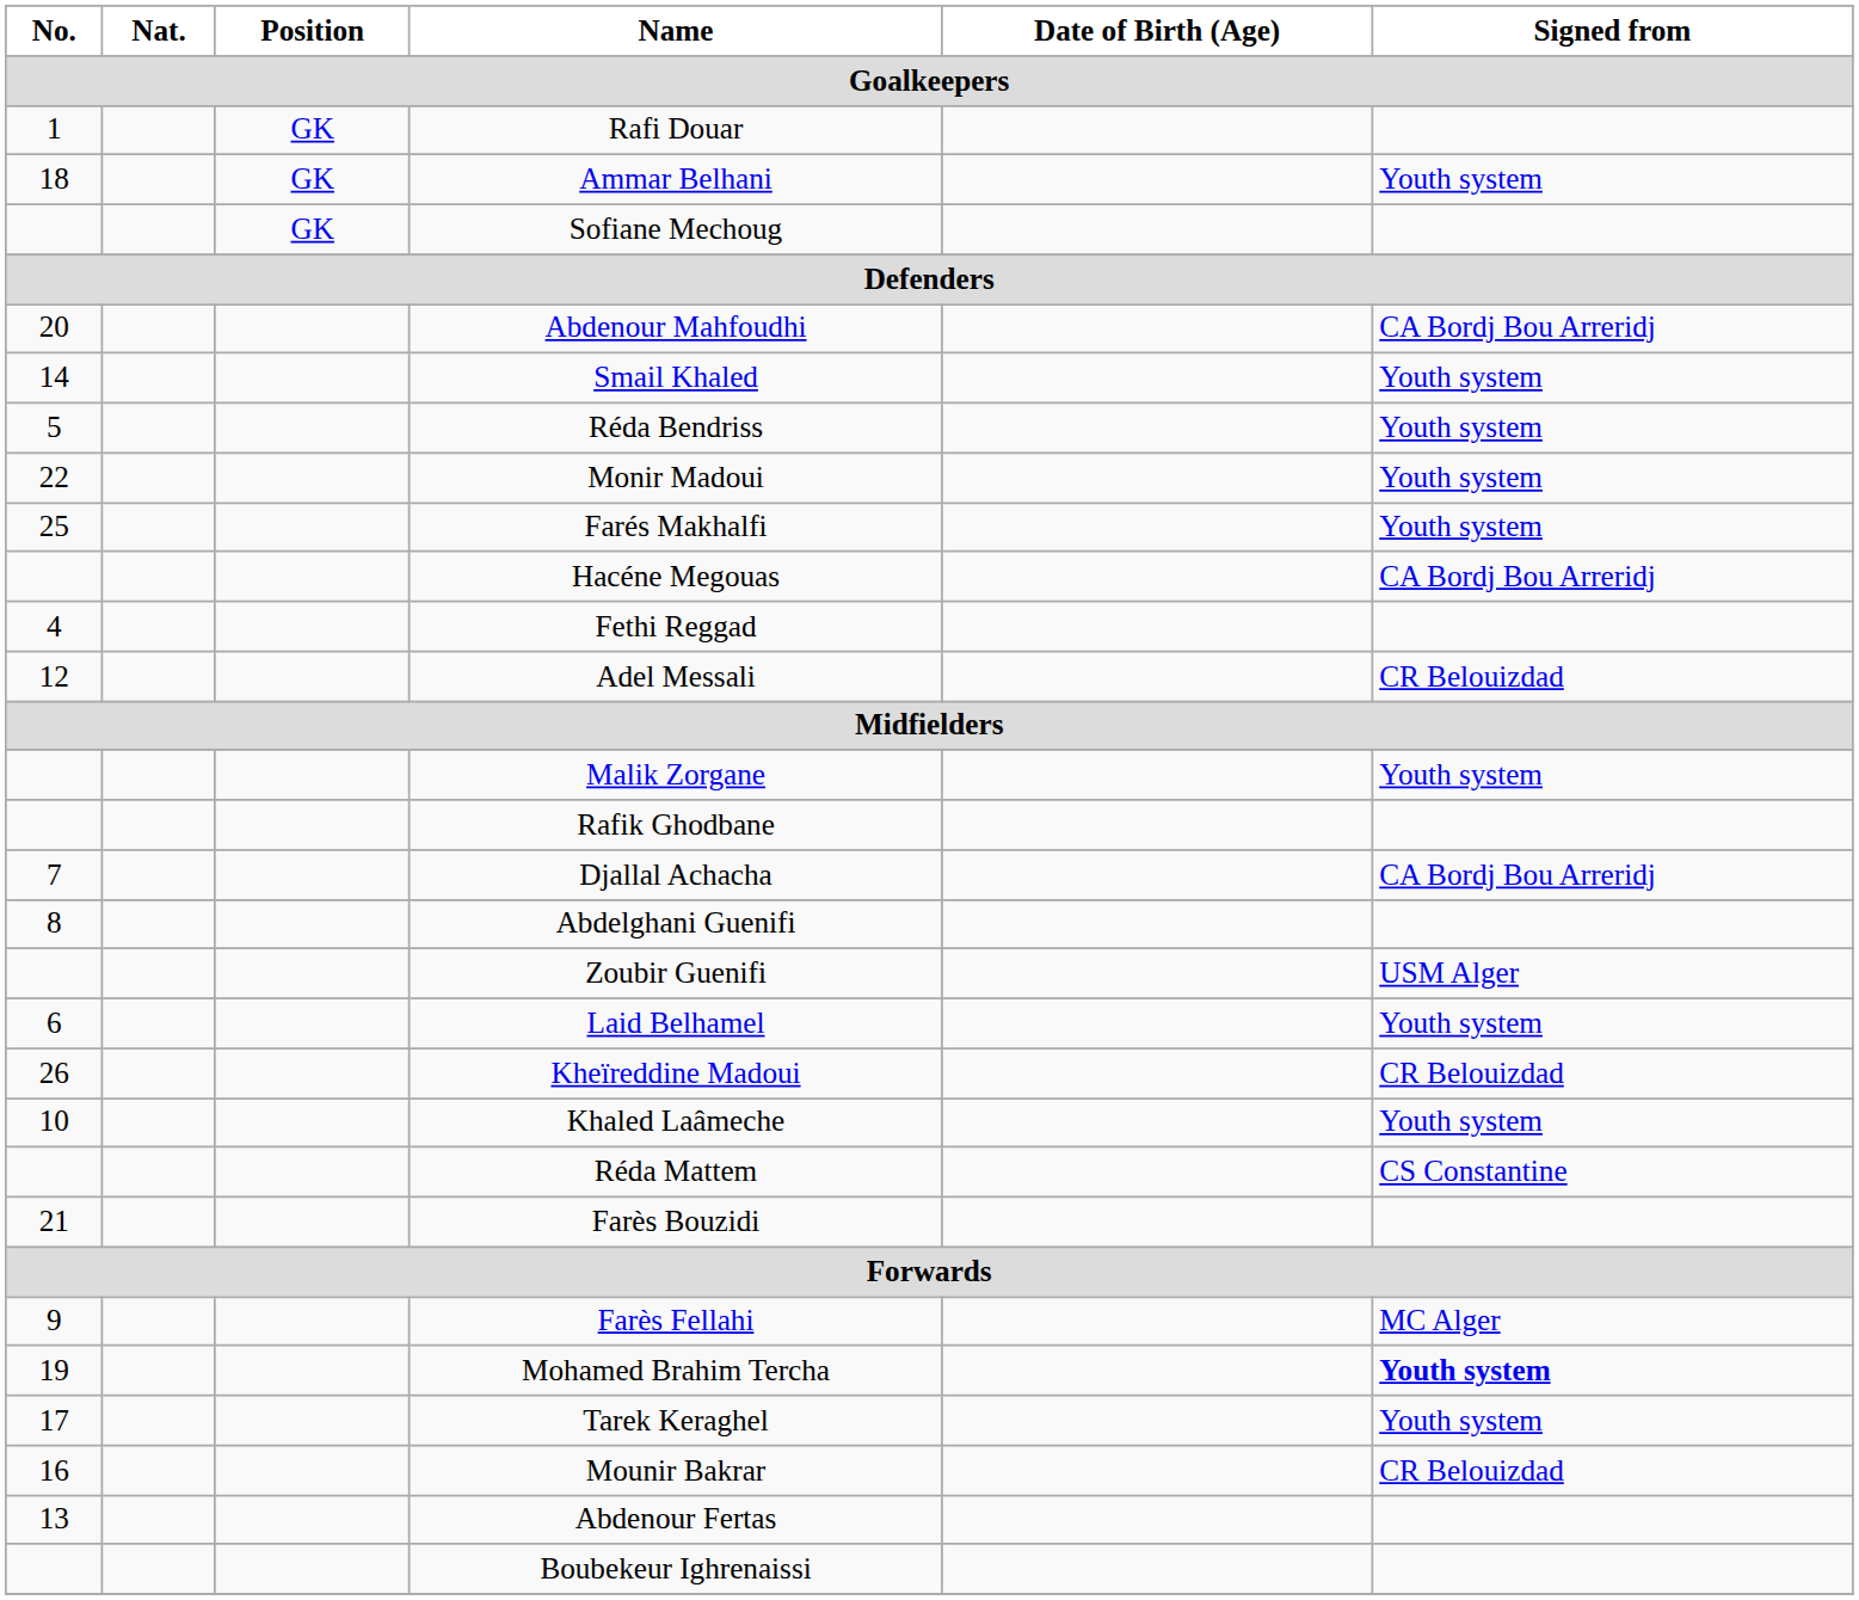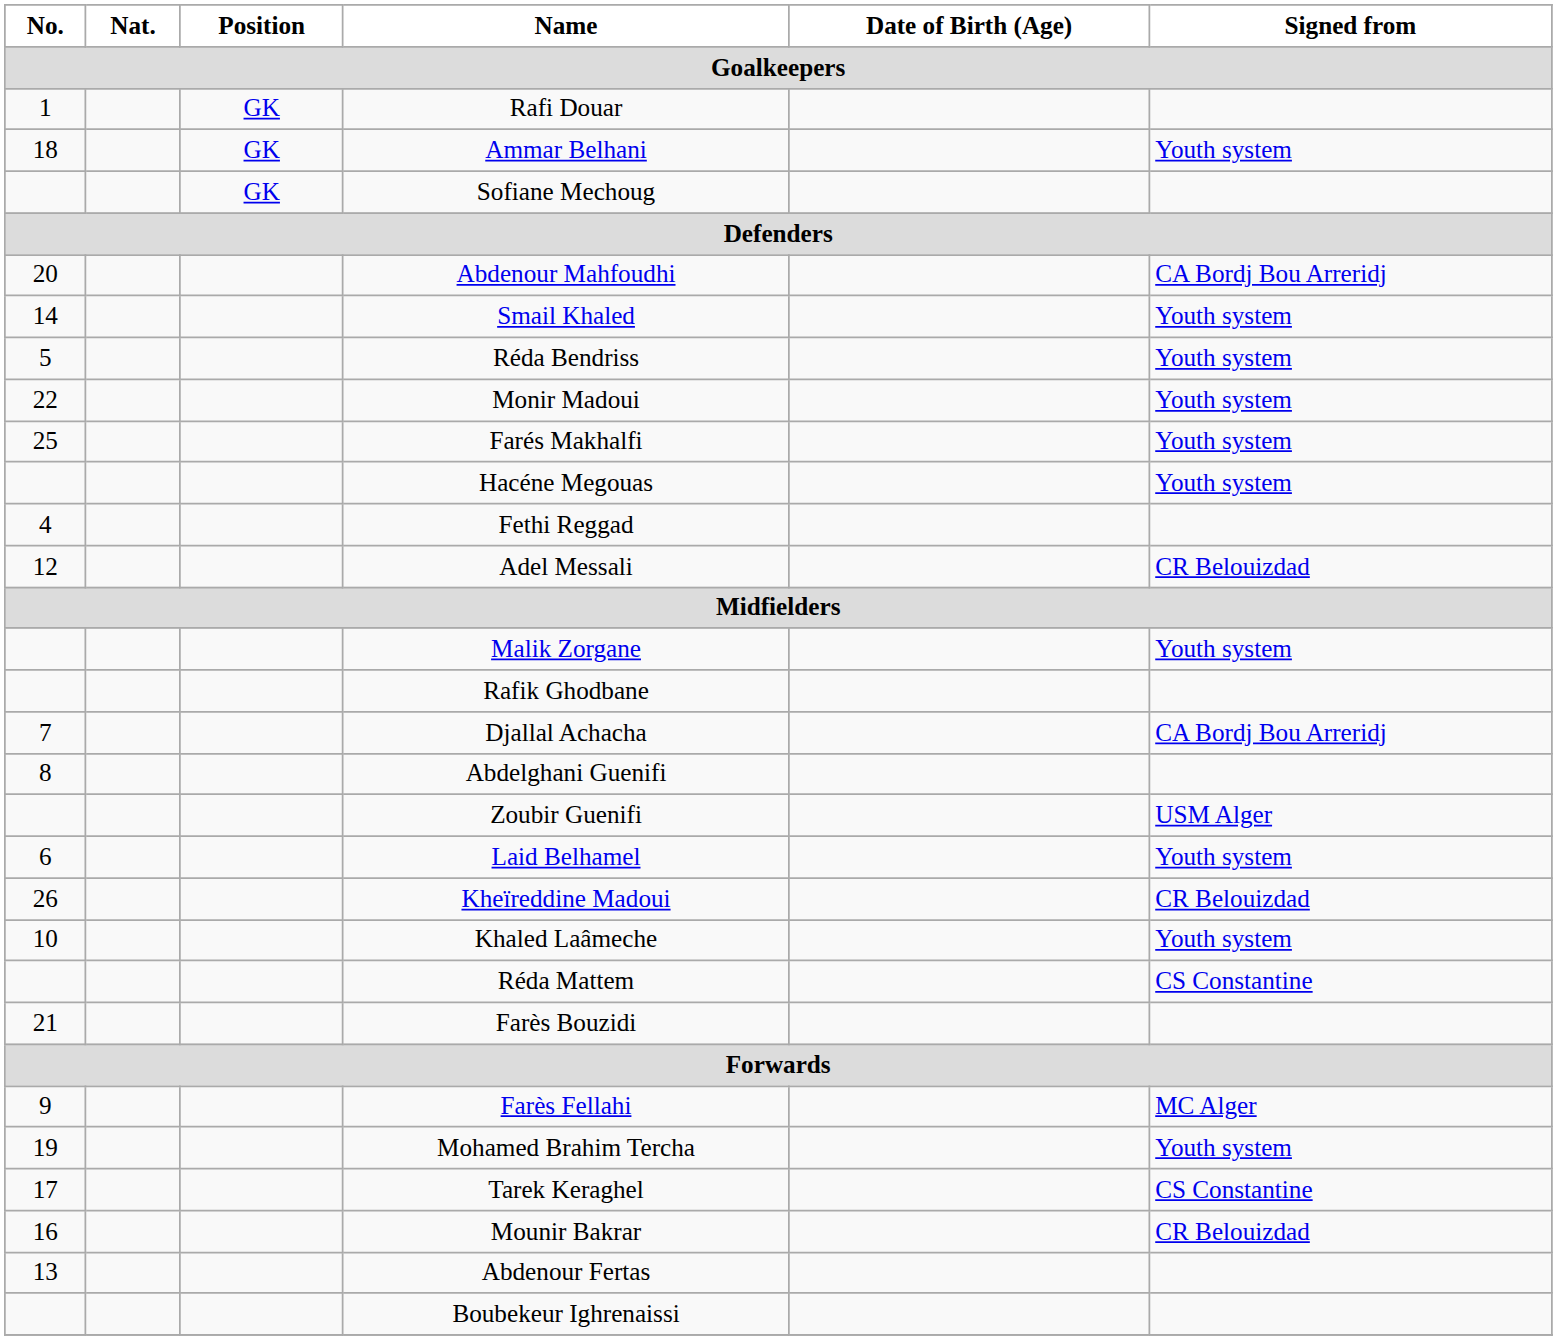 <table class="wikitable" style="text-align:center; font-size:90%; width:70%">
 <tr>
 <th style="background:white; color:black; text-align:center;">No.</th>
 <th style="background:white; color:black; text-align:center;">Nat.</th>
 <th style="background:white; color:black; text-align:center;">Position</th>
 <th style="background:white; color:black; text-align:center;">Name</th>
 <th style="background:white; color:black; text-align:center;">Date of Birth (Age)</th>
 <th style="background:white; color:black; text-align:center;">Signed from</th>
 </tr>
 <tr>
 <th colspan=10 style="background:#DCDCDC; text-align:center;">Goalkeepers</th>
 </tr>
 <tr>
 <td>1</td>
 <td></td>
 <td><a href='#'>GK</a></td>
 <td>Rafi Douar</td>
 <td></td>
 <td style="text-align:left"></td>
 </tr>
 <tr>
 <td>18</td>
 <td></td>
 <td><a href='#'>GK</a></td>
 <td><a href='#'>Ammar Belhani</a></td>
 <td></td>
 <td style="text-align:left"> <a href='#'>Youth system</a></td>
 </tr>
 <tr>
 <td></td>
 <td></td>
 <td><a href='#'>GK</a></td>
 <td>Sofiane Mechoug</td>
 <td></td>
 <td style="text-align:left"></td>
 </tr>
 <tr>
 <th colspan=10 style="background:#DCDCDC; text-align:center;">Defenders</th>
 </tr>
 <tr>
 <td>20</td>
 <td></td>
 <td></td>
 <td><a href='#'>Abdenour Mahfoudhi</a></td>
 <td></td>
 <td style="text-align:left"> <a href='#'>CA Bordj Bou Arreridj</a></td>
 </tr>
 <tr>
 <td>14</td>
 <td></td>
 <td></td>
 <td><a href='#'>Smail Khaled</a></td>
 <td></td>
 <td style="text-align:left"> <a href='#'>Youth system</a></td>
 </tr>
 <tr>
 <td>5</td>
 <td></td>
 <td></td>
 <td>Réda Bendriss</td>
 <td></td>
 <td style="text-align:left"> <a href='#'>Youth system</a></td>
 </tr>
 <tr>
 <td>22</td>
 <td></td>
 <td></td>
 <td>Monir Madoui</td>
 <td></td>
 <td style="text-align:left"> <a href='#'>Youth system</a></td>
 </tr>
 <tr>
 <td>25</td>
 <td></td>
 <td></td>
 <td>Farés Makhalfi</td>
 <td></td>
 <td style="text-align:left"> <a href='#'>Youth system</a></td>
 </tr>
 <tr>
 <td></td>
 <td></td>
 <td></td>
 <td>Hacéne Megouas</td>
 <td></td>
-<td style="text-align:left"> <a href='#'>CA Bordj Bou Arreridj</a></td>
+<td style="text-align:left"> <a href='#'>Youth system</a></td>
 </tr>
 <tr>
 <td>4</td>
 <td></td>
 <td></td>
 <td>Fethi Reggad</td>
 <td></td>
 <td style="text-align:left"></td>
 </tr>
 <tr>
 <td>12</td>
 <td></td>
 <td></td>
 <td>Adel Messali</td>
 <td></td>
 <td style="text-align:left"> <a href='#'>CR Belouizdad</a></td>
 </tr>
 <tr>
 <th colspan=10 style="background:#DCDCDC; text-align:center;">Midfielders</th>
 </tr>
 <tr>
 <td></td>
 <td></td>
 <td></td>
 <td><a href='#'>Malik Zorgane</a></td>
 <td></td>
 <td style="text-align:left"> <a href='#'>Youth system</a></td>
 </tr>
 <tr>
 <td></td>
 <td></td>
 <td></td>
 <td>Rafik Ghodbane</td>
 <td></td>
 <td style="text-align:left"></td>
 </tr>
 <tr>
 <td>7</td>
 <td></td>
 <td></td>
 <td>Djallal Achacha</td>
 <td></td>
 <td style="text-align:left"> <a href='#'>CA Bordj Bou Arreridj</a></td>
 </tr>
 <tr>
 <td>8</td>
 <td></td>
 <td></td>
 <td>Abdelghani Guenifi</td>
 <td></td>
 <td style="text-align:left"></td>
 </tr>
 <tr>
 <td></td>
 <td></td>
 <td></td>
 <td>Zoubir Guenifi</td>
 <td></td>
 <td style="text-align:left"> <a href='#'>USM Alger</a></td>
 </tr>
 <tr>
 <td>6</td>
 <td></td>
 <td></td>
 <td><a href='#'>Laid Belhamel</a></td>
 <td></td>
 <td style="text-align:left"> <a href='#'>Youth system</a></td>
 </tr>
 <tr>
 <td>26</td>
 <td></td>
 <td></td>
 <td><a href='#'>Kheïreddine Madoui</a></td>
 <td></td>
 <td style="text-align:left"> <a href='#'>CR Belouizdad</a></td>
 </tr>
 <tr>
 <td>10</td>
 <td></td>
 <td></td>
 <td>Khaled Laâmeche</td>
 <td></td>
 <td style="text-align:left"> <a href='#'>Youth system</a></td>
 </tr>
 <tr>
 <td></td>
 <td></td>
 <td></td>
 <td>Réda Mattem</td>
 <td></td>
 <td style="text-align:left"> <a href='#'>CS Constantine</a></td>
 </tr>
 <tr>
 <td>21</td>
 <td></td>
 <td></td>
 <td>Farès Bouzidi</td>
 <td></td>
 <td style="text-align:left"></td>
 </tr>
 <tr>
 <th colspan=10 style="background:#DCDCDC; text-align:center;">Forwards</th>
 </tr>
 <tr>
 <td>9</td>
 <td></td>
 <td></td>
 <td><a href='#'>Farès Fellahi</a></td>
 <td></td>
 <td style="text-align:left"> <a href='#'>MC Alger</a></td>
 </tr>
 <tr>
 <td>19</td>
 <td></td>
 <td></td>
 <td>Mohamed Brahim Tercha</td>
 <td></td>
-<td style="text-align:left"><strong> <a href='#'>Youth system</a></strong></td>
+<td style="text-align:left"> <a href='#'>Youth system</a></td>
 </tr>
 <tr>
 <td>17</td>
 <td></td>
 <td></td>
 <td>Tarek Keraghel</td>
 <td></td>
-<td style="text-align:left"> <a href='#'>Youth system</a></td>
+<td style="text-align:left"> <a href='#'>CS Constantine</a></td>
 </tr>
 <tr>
 <td>16</td>
 <td></td>
 <td></td>
 <td>Mounir Bakrar</td>
 <td></td>
 <td style="text-align:left"> <a href='#'>CR Belouizdad</a></td>
 </tr>
 <tr>
 <td>13</td>
 <td></td>
 <td></td>
 <td>Abdenour Fertas</td>
 <td></td>
 <td style="text-align:left"></td>
 </tr>
 <tr>
 <td></td>
 <td></td>
 <td></td>
 <td>Boubekeur Ighrenaissi</td>
 <td></td>
 <td style="text-align:left"></td>
 </tr>
 <tr>
 </tr>
 </table>
